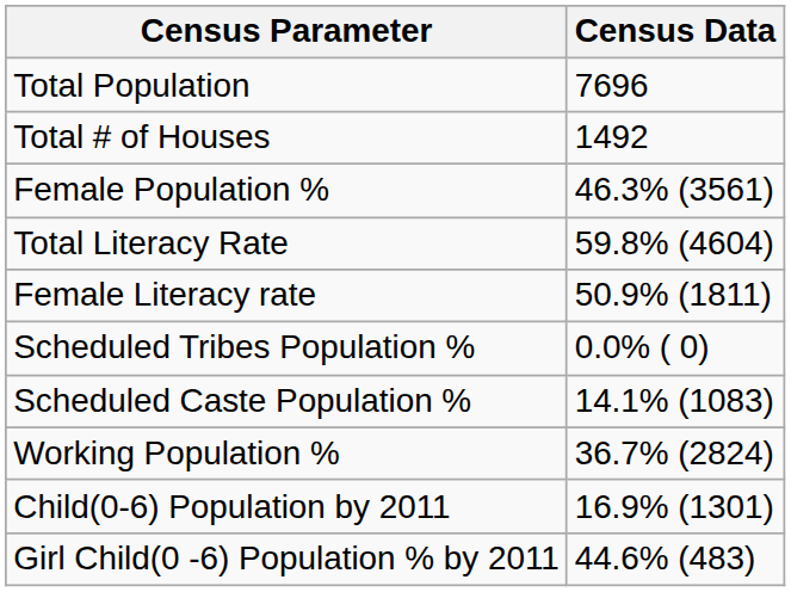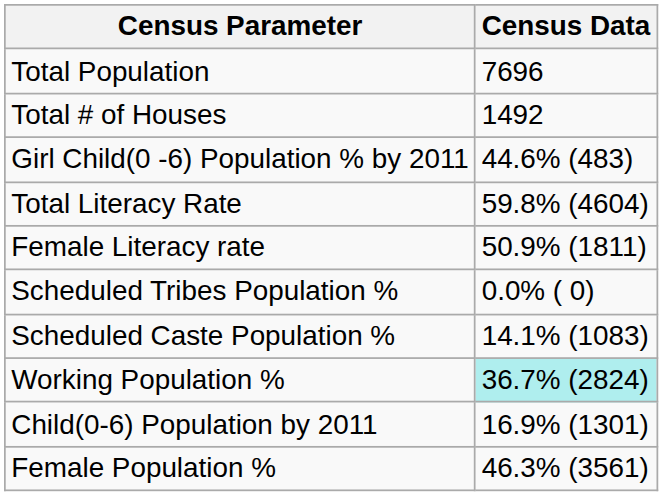 <table class="wikitable">
 <tr>
 <th>Census Parameter</th>
 <th>Census Data</th>
 </tr>
 <tr>
 <td>Total Population</td>
 <td>7696</td>
 </tr>
 <tr>
 <td>Total # of Houses</td>
 <td>1492</td>
 </tr>
 <tr>
-<td>Female Population %</td>
-<td>46.3% (3561)</td>
+<td>Girl Child(0 -6) Population % by 2011</td>
+<td>44.6% (483)</td>
 </tr>
 <tr>
 <td>Total Literacy Rate</td>
 <td>59.8% (4604)</td>
 </tr>
 <tr>
 <td>Female Literacy rate</td>
 <td>50.9% (1811)</td>
 </tr>
 <tr>
 <td>Scheduled Tribes Population %</td>
 <td>0.0% ( 0)</td>
 </tr>
 <tr>
 <td>Scheduled Caste Population %</td>
 <td>14.1% (1083)</td>
 </tr>
 <tr>
 <td>Working Population %</td>
-<td>36.7% (2824)</td>
+<td style="background: paleturquoise;">36.7% (2824)</td>
 </tr>
 <tr>
 <td>Child(0-6) Population by 2011</td>
 <td>16.9% (1301)</td>
 </tr>
 <tr>
-<td>Girl Child(0 -6) Population % by 2011</td>
-<td>44.6% (483)</td>
+<td>Female Population %</td>
+<td>46.3% (3561)</td>
 </tr>
 </table>
